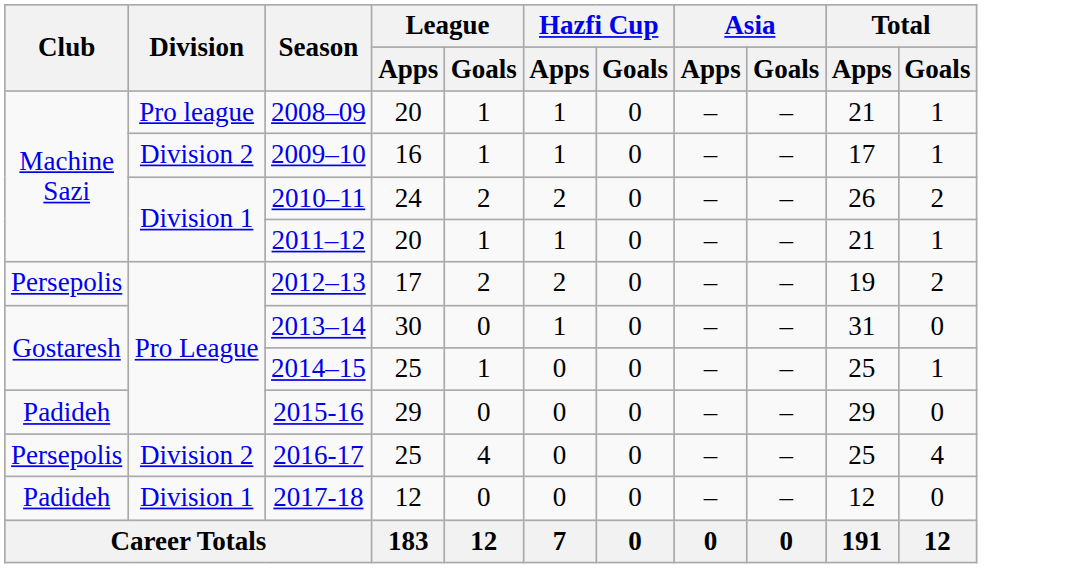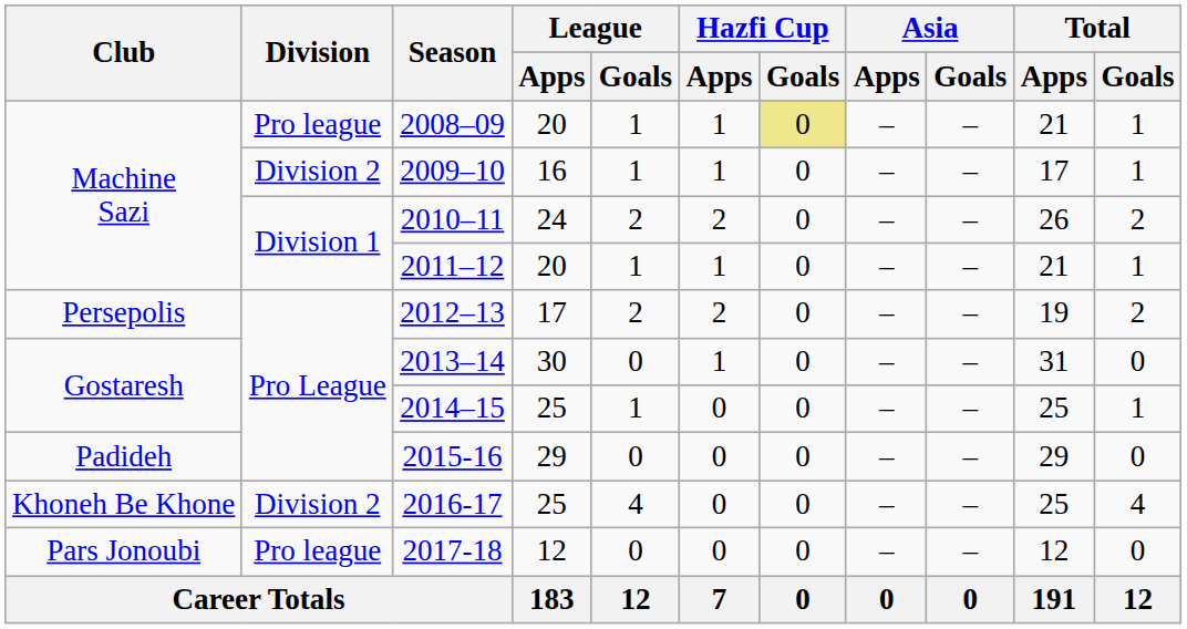 <table class="wikitable" style="text-align: center;">
 <tr>
 <th rowspan="2">Club</th>
 <th rowspan="2">Division</th>
 <th rowspan="2">Season</th>
 <th colspan="2">League</th>
 <th colspan="2"><a href='#'>Hazfi Cup</a></th>
 <th colspan="2"><a href='#'>Asia</a></th>
 <th colspan="2">Total</th>
 </tr>
 <tr>
 <th>Apps</th>
 <th>Goals</th>
 <th>Apps</th>
 <th>Goals</th>
 <th>Apps</th>
 <th>Goals</th>
 <th>Apps</th>
 <th>Goals</th>
 </tr>
 <tr>
 <td rowspan="4"><a href='#'>Machine <br> Sazi</a></td>
 <td><a href='#'>Pro league</a></td>
 <td><a href='#'>2008–09</a></td>
 <td>20</td>
 <td>1</td>
 <td>1</td>
-<td>0</td>
+<td style="background: khaki;">0</td>
 <td>–</td>
 <td>–</td>
 <td>21</td>
 <td>1</td>
 </tr>
 <tr>
 <td><a href='#'>Division 2</a></td>
 <td><a href='#'>2009–10</a></td>
 <td>16</td>
 <td>1</td>
 <td>1</td>
 <td>0</td>
 <td>–</td>
 <td>–</td>
 <td>17</td>
 <td>1</td>
 </tr>
 <tr>
 <td rowspan="2"><a href='#'>Division 1</a></td>
 <td><a href='#'>2010–11</a></td>
 <td>24</td>
 <td>2</td>
 <td>2</td>
 <td>0</td>
 <td>–</td>
 <td>–</td>
 <td>26</td>
 <td>2</td>
 </tr>
 <tr>
 <td><a href='#'>2011–12</a></td>
 <td>20</td>
 <td>1</td>
 <td>1</td>
 <td>0</td>
 <td>–</td>
 <td>–</td>
 <td>21</td>
 <td>1</td>
 </tr>
 <tr>
 <td><a href='#'>Persepolis</a></td>
 <td rowspan="4"><a href='#'>Pro League</a></td>
 <td><a href='#'>2012–13</a></td>
 <td>17</td>
 <td>2</td>
 <td>2</td>
 <td>0</td>
 <td>–</td>
 <td>–</td>
 <td>19</td>
 <td>2</td>
 </tr>
 <tr>
 <td rowspan="2"><a href='#'>Gostaresh</a></td>
 <td><a href='#'>2013–14</a></td>
 <td>30</td>
 <td>0</td>
 <td>1</td>
 <td>0</td>
 <td>–</td>
 <td>–</td>
 <td>31</td>
 <td>0</td>
 </tr>
 <tr>
 <td><a href='#'>2014–15</a></td>
 <td>25</td>
 <td>1</td>
 <td>0</td>
 <td>0</td>
 <td>–</td>
 <td>–</td>
 <td>25</td>
 <td>1</td>
 </tr>
 <tr>
 <td><a href='#'>Padideh</a></td>
 <td><a href='#'>2015-16</a></td>
 <td>29</td>
 <td>0</td>
 <td>0</td>
 <td>0</td>
 <td>–</td>
 <td>–</td>
 <td>29</td>
 <td>0</td>
 </tr>
 <tr>
-<td><a href='#'>Persepolis</a></td>
+<td><a href='#'>Khoneh Be Khone</a></td>
 <td><a href='#'>Division 2</a></td>
 <td><a href='#'>2016-17</a></td>
 <td>25</td>
 <td>4</td>
 <td>0</td>
 <td>0</td>
 <td>–</td>
 <td>–</td>
 <td>25</td>
 <td>4</td>
 </tr>
 <tr>
-<td><a href='#'>Padideh</a></td>
-<td><a href='#'>Division 1</a></td>
+<td><a href='#'>Pars Jonoubi</a></td>
+<td><a href='#'>Pro league</a></td>
 <td><a href='#'>2017-18</a></td>
 <td>12</td>
 <td>0</td>
 <td>0</td>
 <td>0</td>
 <td>–</td>
 <td>–</td>
 <td>12</td>
 <td>0</td>
 </tr>
 <tr>
 <th colspan="3">Career Totals</th>
 <th>183</th>
 <th>12</th>
 <th>7</th>
 <th>0</th>
 <th>0</th>
 <th>0</th>
 <th>191</th>
 <th>12</th>
 </tr>
 </table>
